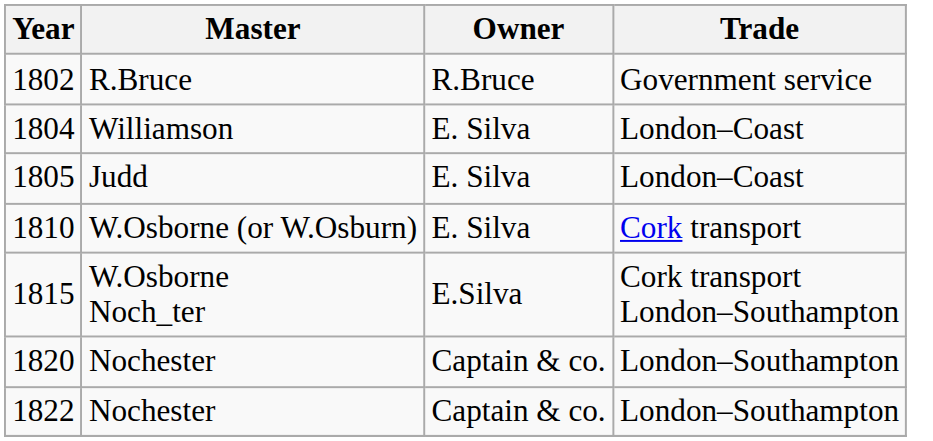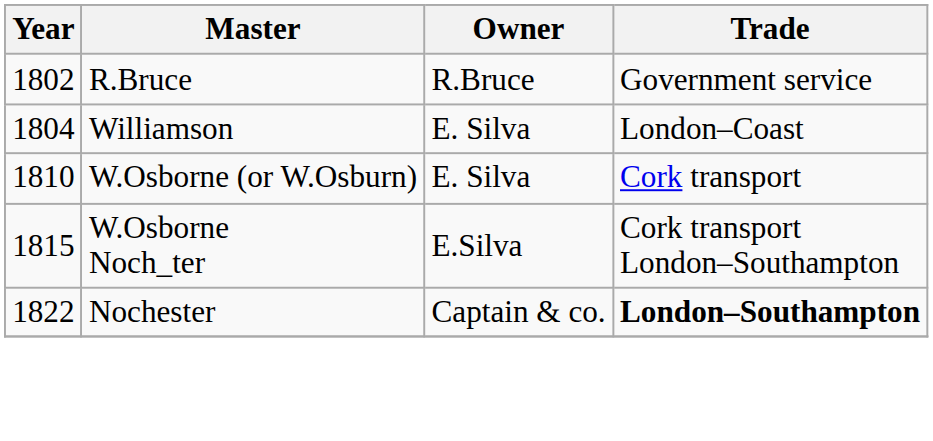 <table class="sortable wikitable">
 <tr>
 <th>Year</th>
 <th>Master</th>
 <th>Owner</th>
 <th>Trade</th>
 </tr>
 <tr>
 <td>1802</td>
 <td>R.Bruce</td>
 <td>R.Bruce</td>
 <td>Government service</td>
 </tr>
 <tr>
 <td>1804</td>
 <td>Williamson</td>
 <td>E. Silva</td>
 <td>London–Coast</td>
 </tr>
 <tr>
-<td>1805</td>
-<td>Judd</td>
-<td>E. Silva</td>
-<td>London–Coast</td>
-</tr>
-<tr>
 <td>1810</td>
 <td>W.Osborne (or W.Osburn)</td>
 <td>E. Silva</td>
 <td><a href='#'>Cork</a> transport</td>
 </tr>
 <tr>
 <td>1815</td>
 <td>W.Osborne<br>Noch_ter</td>
 <td>E.Silva</td>
 <td>Cork transport<br>London–Southampton</td>
 </tr>
 <tr>
-<td>1820</td>
-<td>Nochester</td>
-<td>Captain & co.</td>
-<td>London–Southampton</td>
-</tr>
-<tr>
 <td>1822</td>
 <td>Nochester</td>
 <td>Captain & co.</td>
-<td>London–Southampton</td>
+<td><strong>London–Southampton</strong></td>
 </tr>
 <tr>
 </tr>
 </table>
